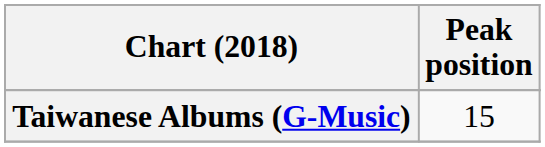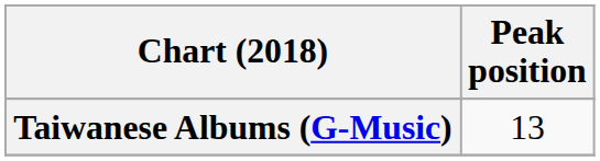 <table class="wikitable sortable plainrowheaders" style="text-align:center">
 <tr>
 <th scope="col">Chart (2018)</th>
 <th scope="col">Peak<br>position</th>
 </tr>
 <tr>
 </tr>
 <tr>
 </tr>
 <tr>
 <th scope="row">Taiwanese Albums (<a href='#'>G-Music</a>)</th>
-<td style="text-align:center;">15</td>
+<td style="text-align:center;">13</td>
 </tr>
 <tr>
 </tr>
 </table>
